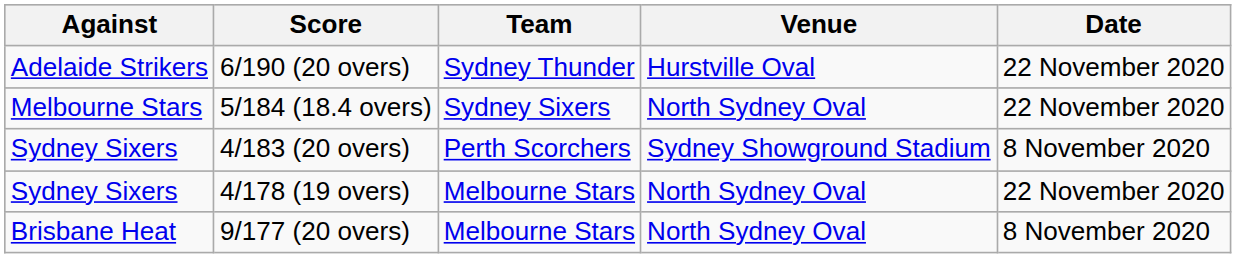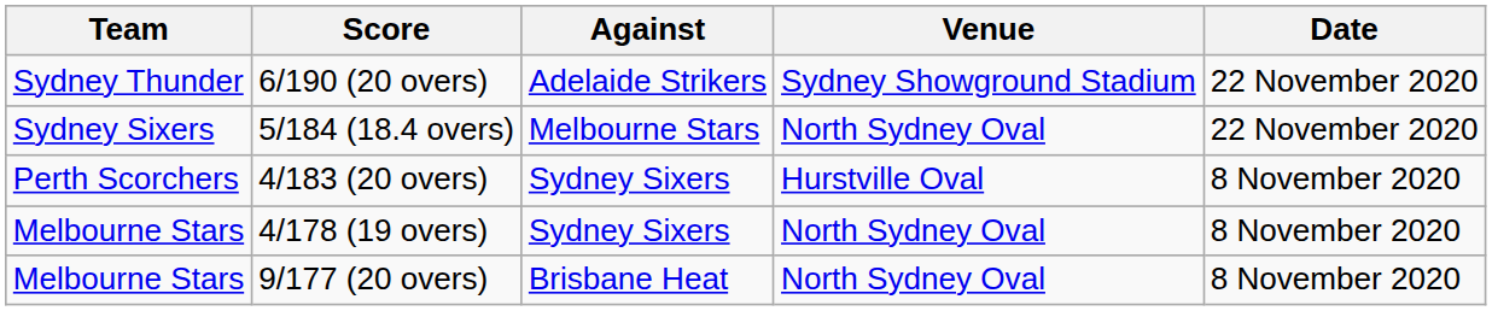 <table class="wikitable">
 <tr>
+<th>Team</th>
+<th>Score</th>
 <th>Against</th>
-<th>Score</th>
-<th>Team</th>
 <th>Venue</th>
 <th>Date</th>
 </tr>
 <tr>
+<td><a href='#'>Sydney Thunder</a></td>
+<td>6/190 (20 overs)</td>
 <td><a href='#'>Adelaide Strikers</a></td>
-<td>6/190 (20 overs)</td>
-<td><a href='#'>Sydney Thunder</a></td>
-<td><a href='#'>Hurstville Oval</a></td>
-<td>22 November 2020</td>
-</tr>
-<tr>
-<td><a href='#'>Melbourne Stars</a></td>
-<td>5/184 (18.4 overs)</td>
-<td><a href='#'>Sydney Sixers</a></td>
-<td><a href='#'>North Sydney Oval</a></td>
+<td><a href='#'>Sydney Showground Stadium</a></td>
 <td>22 November 2020</td>
 </tr>
 <tr>
 <td><a href='#'>Sydney Sixers</a></td>
-<td>4/183 (20 overs)</td>
-<td><a href='#'>Perth Scorchers</a></td>
-<td><a href='#'>Sydney Showground Stadium</a></td>
-<td>8 November 2020</td>
-</tr>
-<tr>
-<td><a href='#'>Sydney Sixers</a></td>
-<td>4/178 (19 overs)</td>
+<td>5/184 (18.4 overs)</td>
 <td><a href='#'>Melbourne Stars</a></td>
 <td><a href='#'>North Sydney Oval</a></td>
 <td>22 November 2020</td>
 </tr>
 <tr>
+<td><a href='#'>Perth Scorchers</a></td>
+<td>4/183 (20 overs)</td>
+<td><a href='#'>Sydney Sixers</a></td>
+<td><a href='#'>Hurstville Oval</a></td>
+<td>8 November 2020</td>
+</tr>
+<tr>
+<td><a href='#'>Melbourne Stars</a></td>
+<td>4/178 (19 overs)</td>
+<td><a href='#'>Sydney Sixers</a></td>
+<td><a href='#'>North Sydney Oval</a></td>
+<td>8 November 2020</td>
+</tr>
+<tr>
+<td><a href='#'>Melbourne Stars</a></td>
+<td>9/177 (20 overs)</td>
 <td><a href='#'>Brisbane Heat</a></td>
-<td>9/177 (20 overs)</td>
-<td><a href='#'>Melbourne Stars</a></td>
 <td><a href='#'>North Sydney Oval</a></td>
 <td>8 November 2020</td>
 </tr>
 </table>
